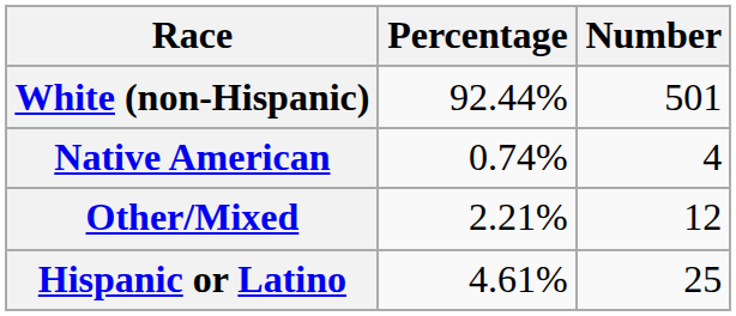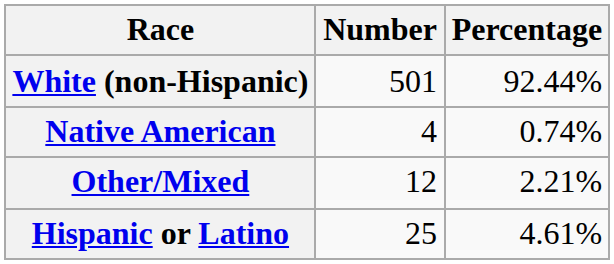 <table class="wikitable" style="text-align:right">
 <tr>
 <th scope="col">Race</th>
+<th scope="col">Number</th>
 <th scope="col">Percentage</th>
-<th scope="col">Number</th>
 </tr>
 <tr>
 <th scope="row"><a href='#'>White</a> (non-Hispanic)</th>
+<td>501</td>
 <td>92.44%</td>
-<td>501</td>
 </tr>
 <tr>
 <th scope="row"><a href='#'>Native American</a></th>
+<td>4</td>
 <td>0.74%</td>
-<td>4</td>
 </tr>
 <tr>
 <th scope="row"><a href='#'>Other/Mixed</a></th>
+<td>12</td>
 <td>2.21%</td>
-<td>12</td>
 </tr>
 <tr>
 <th scope="row"><a href='#'>Hispanic</a> or <a href='#'>Latino</a></th>
+<td>25</td>
 <td>4.61%</td>
-<td>25</td>
 </tr>
 </table>
